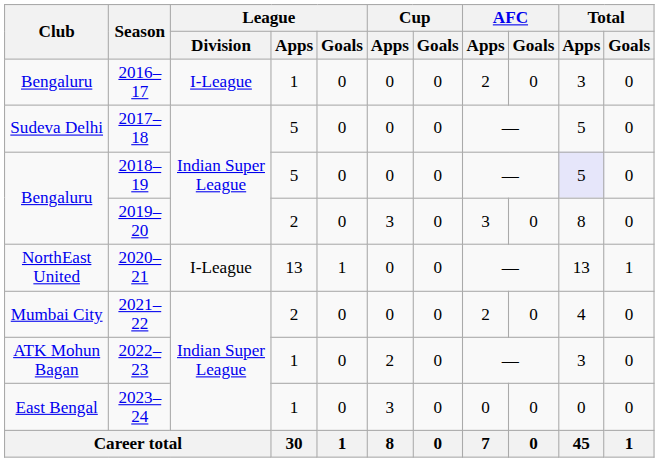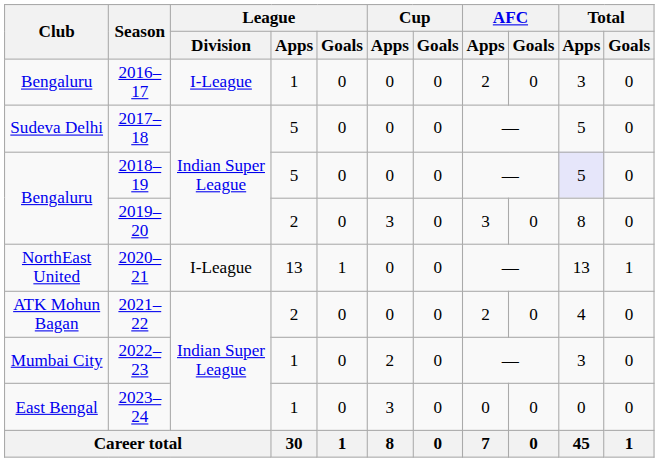 <table class="wikitable" style="text-align: center;">
 <tr>
 <th rowspan="2">Club</th>
 <th rowspan="2">Season</th>
 <th colspan="3">League</th>
 <th colspan="2">Cup</th>
 <th colspan="2"><a href='#'>AFC</a></th>
 <th colspan="2">Total</th>
 </tr>
 <tr>
 <th>Division</th>
 <th>Apps</th>
 <th>Goals</th>
 <th>Apps</th>
 <th>Goals</th>
 <th>Apps</th>
 <th>Goals</th>
 <th>Apps</th>
 <th>Goals</th>
 </tr>
 <tr>
 <td rowspan="1"><a href='#'>Bengaluru</a></td>
 <td><a href='#'>2016–17</a></td>
 <td rowspan="1"><a href='#'>I-League</a></td>
 <td>1</td>
 <td>0</td>
 <td>0</td>
 <td>0</td>
 <td>2</td>
 <td>0</td>
 <td>3</td>
 <td>0</td>
 </tr>
 <tr>
 <td rowspan="1"><a href='#'>Sudeva Delhi</a></td>
 <td><a href='#'>2017–18</a></td>
 <td rowspan="3"><a href='#'>Indian Super League</a></td>
 <td>5</td>
 <td>0</td>
 <td>0</td>
 <td>0</td>
 <td colspan="2">—</td>
 <td>5</td>
 <td>0</td>
 </tr>
 <tr>
 <td rowspan="2"><a href='#'>Bengaluru</a></td>
 <td><a href='#'>2018–19</a></td>
 <td>5</td>
 <td>0</td>
 <td>0</td>
 <td>0</td>
 <td colspan="2">—</td>
 <td style="background: lavender;">5</td>
 <td>0</td>
 </tr>
 <tr>
 <td><a href='#'>2019–20</a></td>
 <td>2</td>
 <td>0</td>
 <td>3</td>
 <td>0</td>
 <td>3</td>
 <td>0</td>
 <td>8</td>
 <td>0</td>
 </tr>
 <tr>
 <td rowspan="1"><a href='#'>NorthEast United</a></td>
 <td><a href='#'>2020–21</a></td>
 <td rowspan="1">I-League</td>
 <td>13</td>
 <td>1</td>
 <td>0</td>
 <td>0</td>
 <td colspan="2">—</td>
 <td>13</td>
 <td>1</td>
 </tr>
 <tr>
-<td rowspan="1"><a href='#'>Mumbai City</a></td>
+<td rowspan="1"><a href='#'>ATK Mohun Bagan</a></td>
 <td><a href='#'>2021–22</a></td>
 <td rowspan="3"><a href='#'>Indian Super League</a></td>
 <td>2</td>
 <td>0</td>
 <td>0</td>
 <td>0</td>
 <td>2</td>
 <td>0</td>
 <td>4</td>
 <td>0</td>
 </tr>
 <tr>
-<td rowspan="1"><a href='#'>ATK Mohun Bagan</a></td>
+<td rowspan="1"><a href='#'>Mumbai City</a></td>
 <td><a href='#'>2022–23</a></td>
 <td>1</td>
 <td>0</td>
 <td>2</td>
 <td>0</td>
 <td colspan="2">—</td>
 <td>3</td>
 <td>0</td>
 </tr>
 <tr>
 <td><a href='#'>East Bengal</a></td>
 <td><a href='#'>2023–24</a></td>
 <td>1</td>
 <td>0</td>
 <td>3</td>
 <td>0</td>
 <td>0</td>
 <td>0</td>
 <td>0</td>
 <td>0</td>
 </tr>
 <tr>
 <th colspan="3">Career total</th>
 <th>30</th>
 <th>1</th>
 <th>8</th>
 <th>0</th>
 <th>7</th>
 <th>0</th>
 <th>45</th>
 <th>1</th>
 </tr>
 </table>
